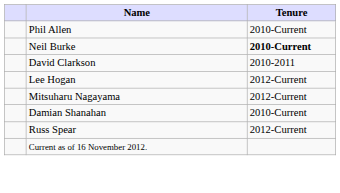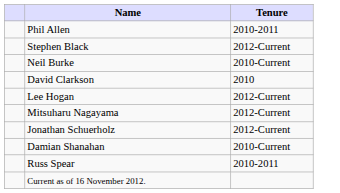 <table class="wikitable">
 <tr>
 <th style="background:#ddf; width:5%;"></th>
 <th style="background:#ddf; width:50%;">Name</th>
 <th style="background:#ddf; width:20%;">Tenure</th>
 </tr>
 <tr>
 <td></td>
 <td>Phil Allen</td>
+<td>2010-2011</td>
+</tr>
+<tr>
+<td></td>
+<td>Stephen Black</td>
+<td>2012-Current</td>
+</tr>
+<tr>
+<td></td>
+<td>Neil Burke</td>
 <td>2010-Current</td>
 </tr>
 <tr>
 <td></td>
-<td>Neil Burke</td>
-<td><strong>2010-Current</strong></td>
-</tr>
-<tr>
-<td></td>
 <td>David Clarkson</td>
-<td>2010-2011</td>
+<td>2010</td>
 </tr>
 <tr>
 <td></td>
 <td>Lee Hogan</td>
 <td>2012-Current</td>
 </tr>
 <tr>
 <td></td>
 <td>Mitsuharu Nagayama</td>
 <td>2012-Current</td>
 </tr>
 <tr>
 <td></td>
+<td>Jonathan Schuerholz</td>
+<td>2012-Current</td>
+</tr>
+<tr>
+<td></td>
 <td>Damian Shanahan</td>
 <td>2010-Current</td>
 </tr>
 <tr>
 <td></td>
 <td>Russ Spear</td>
-<td>2012-Current</td>
+<td>2010-2011</td>
 </tr>
 <tr>
 <td></td>
 <td><small>Current as of 16 November 2012.</small></td>
 </tr>
 </table>
